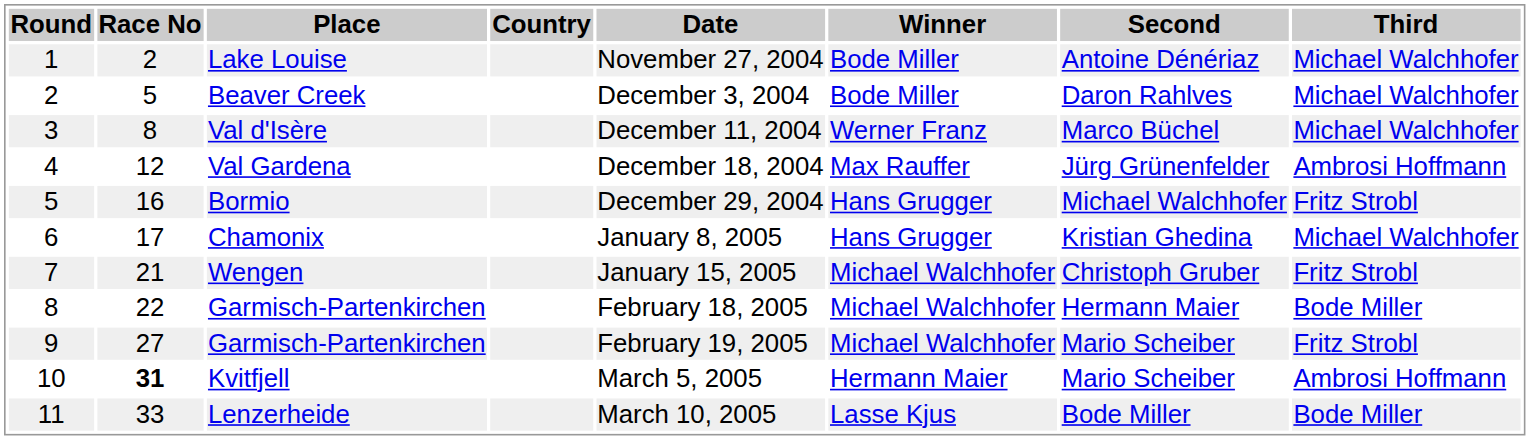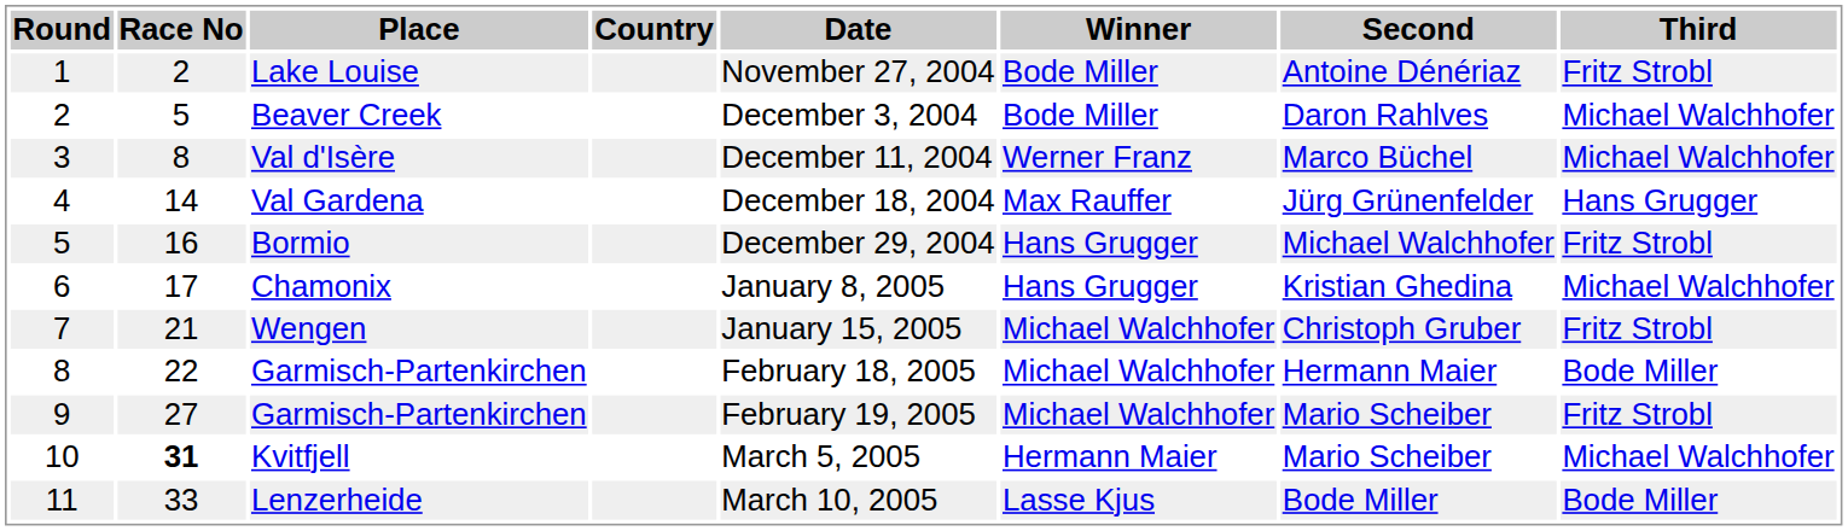 <table border="0" style="border: 1px solid #999; background-color:#FFFFFF; text-align:center">
 <tr align="center" bgcolor="#CCCCCC">
 <th>Round</th>
 <th>Race No</th>
 <th>Place</th>
 <th>Country</th>
 <th>Date</th>
 <th>Winner</th>
 <th>Second</th>
 <th>Third</th>
 </tr>
 <tr bgcolor="#EFEFEF">
 <td>1</td>
 <td>2</td>
 <td align="left"><a href='#'>Lake Louise</a></td>
 <td align="left"></td>
 <td align="left">November 27, 2004</td>
 <td align="left"> <a href='#'>Bode Miller</a></td>
 <td align="left"> <a href='#'>Antoine Dénériaz</a></td>
-<td align="left"> <a href='#'>Michael Walchhofer</a></td>
+<td align="left"> <a href='#'>Fritz Strobl</a></td>
 </tr>
 <tr>
 <td>2</td>
 <td>5</td>
 <td align="left"><a href='#'>Beaver Creek</a></td>
 <td align="left"></td>
 <td align="left">December 3, 2004</td>
 <td align="left"> <a href='#'>Bode Miller</a></td>
 <td align="left"> <a href='#'>Daron Rahlves</a></td>
 <td align="left"> <a href='#'>Michael Walchhofer</a></td>
 </tr>
 <tr bgcolor="#EFEFEF">
 <td>3</td>
 <td>8</td>
 <td align="left"><a href='#'>Val d'Isère</a></td>
 <td align="left"></td>
 <td align="left">December 11, 2004</td>
 <td align="left"> <a href='#'>Werner Franz</a></td>
 <td align="left"> <a href='#'>Marco Büchel</a></td>
 <td align="left"> <a href='#'>Michael Walchhofer</a></td>
 </tr>
 <tr>
 <td>4</td>
-<td>12</td>
+<td>14</td>
 <td align="left"><a href='#'>Val Gardena</a></td>
 <td align="left"></td>
 <td align="left">December 18, 2004</td>
 <td align="left"> <a href='#'>Max Rauffer</a></td>
 <td align="left"> <a href='#'>Jürg Grünenfelder</a></td>
-<td align="left"> <a href='#'>Ambrosi Hoffmann</a></td>
+<td align="left"> <a href='#'>Hans Grugger</a></td>
 </tr>
 <tr bgcolor="#EFEFEF">
 <td>5</td>
 <td>16</td>
 <td align="left"><a href='#'>Bormio</a></td>
 <td align="left"></td>
 <td align="left">December 29, 2004</td>
 <td align="left"> <a href='#'>Hans Grugger</a></td>
 <td align="left"> <a href='#'>Michael Walchhofer</a></td>
 <td align="left"> <a href='#'>Fritz Strobl</a></td>
 </tr>
 <tr>
 <td>6</td>
 <td>17</td>
 <td align="left"><a href='#'>Chamonix</a></td>
 <td align="left"></td>
 <td align="left">January 8, 2005</td>
 <td align="left"> <a href='#'>Hans Grugger</a></td>
 <td align="left"> <a href='#'>Kristian Ghedina</a></td>
 <td align="left"> <a href='#'>Michael Walchhofer</a></td>
 </tr>
 <tr bgcolor="#EFEFEF">
 <td>7</td>
 <td>21</td>
 <td align="left"><a href='#'>Wengen</a></td>
 <td align="left"></td>
 <td align="left">January 15, 2005</td>
 <td align="left"> <a href='#'>Michael Walchhofer</a></td>
 <td align="left"> <a href='#'>Christoph Gruber</a></td>
 <td align="left"> <a href='#'>Fritz Strobl</a></td>
 </tr>
 <tr>
 <td>8</td>
 <td>22</td>
 <td align="left"><a href='#'>Garmisch-Partenkirchen</a></td>
 <td align="left"></td>
 <td align="left">February 18, 2005</td>
 <td align="left"> <a href='#'>Michael Walchhofer</a></td>
 <td align="left"> <a href='#'>Hermann Maier</a></td>
 <td align="left"> <a href='#'>Bode Miller</a></td>
 </tr>
 <tr bgcolor="#EFEFEF">
 <td>9</td>
 <td>27</td>
 <td align="left"><a href='#'>Garmisch-Partenkirchen</a></td>
 <td align="left"></td>
 <td align="left">February 19, 2005</td>
 <td align="left"> <a href='#'>Michael Walchhofer</a></td>
 <td align="left"> <a href='#'>Mario Scheiber</a></td>
 <td align="left"> <a href='#'>Fritz Strobl</a></td>
 </tr>
 <tr>
 <td>10</td>
 <td><strong>31</strong></td>
 <td align="left"><a href='#'>Kvitfjell</a></td>
 <td align="left"></td>
 <td align="left">March 5, 2005</td>
 <td align="left"> <a href='#'>Hermann Maier</a></td>
 <td align="left"> <a href='#'>Mario Scheiber</a></td>
-<td align="left"> <a href='#'>Ambrosi Hoffmann</a></td>
+<td align="left"> <a href='#'>Michael Walchhofer</a></td>
 </tr>
 <tr bgcolor="#EFEFEF">
 <td>11</td>
 <td>33</td>
 <td align="left"><a href='#'>Lenzerheide</a></td>
 <td align="left"></td>
 <td align="left">March 10, 2005</td>
 <td align="left"> <a href='#'>Lasse Kjus</a></td>
 <td align="left"> <a href='#'>Bode Miller</a></td>
 <td align="left"> <a href='#'>Bode Miller</a></td>
 </tr>
 </table>
